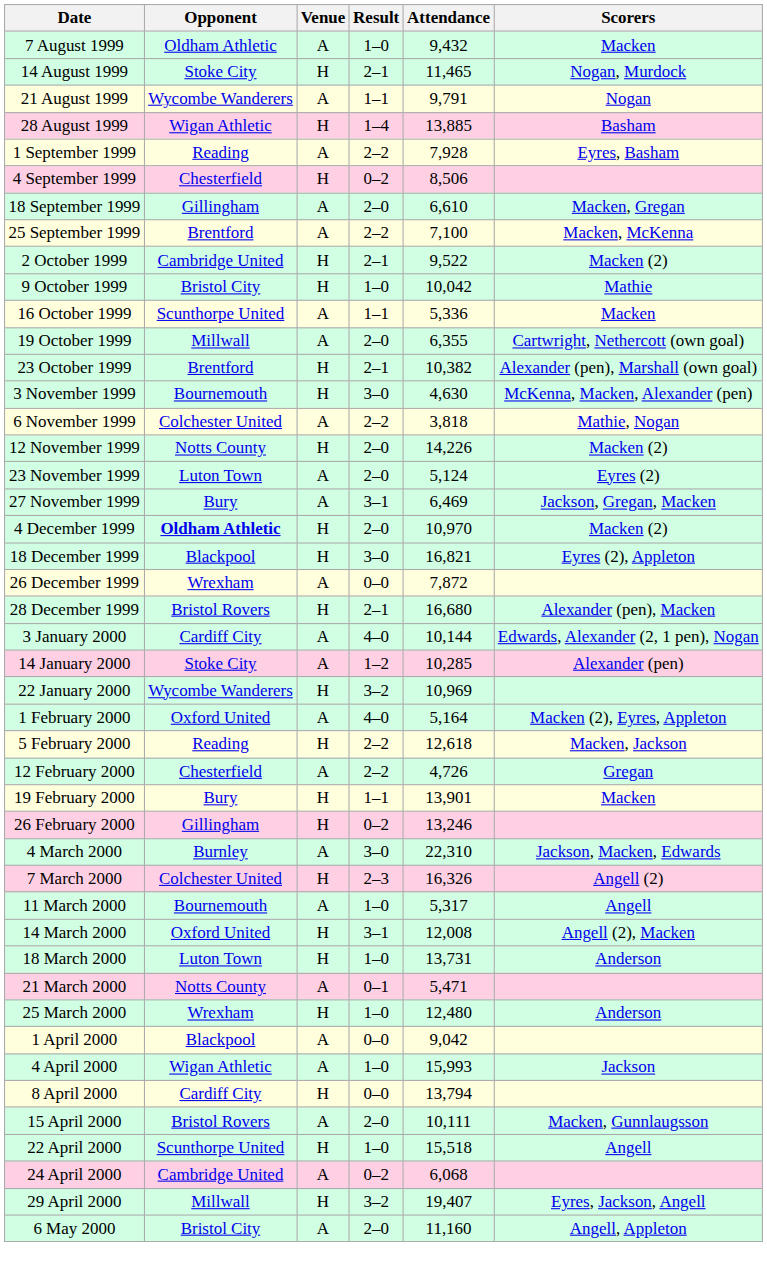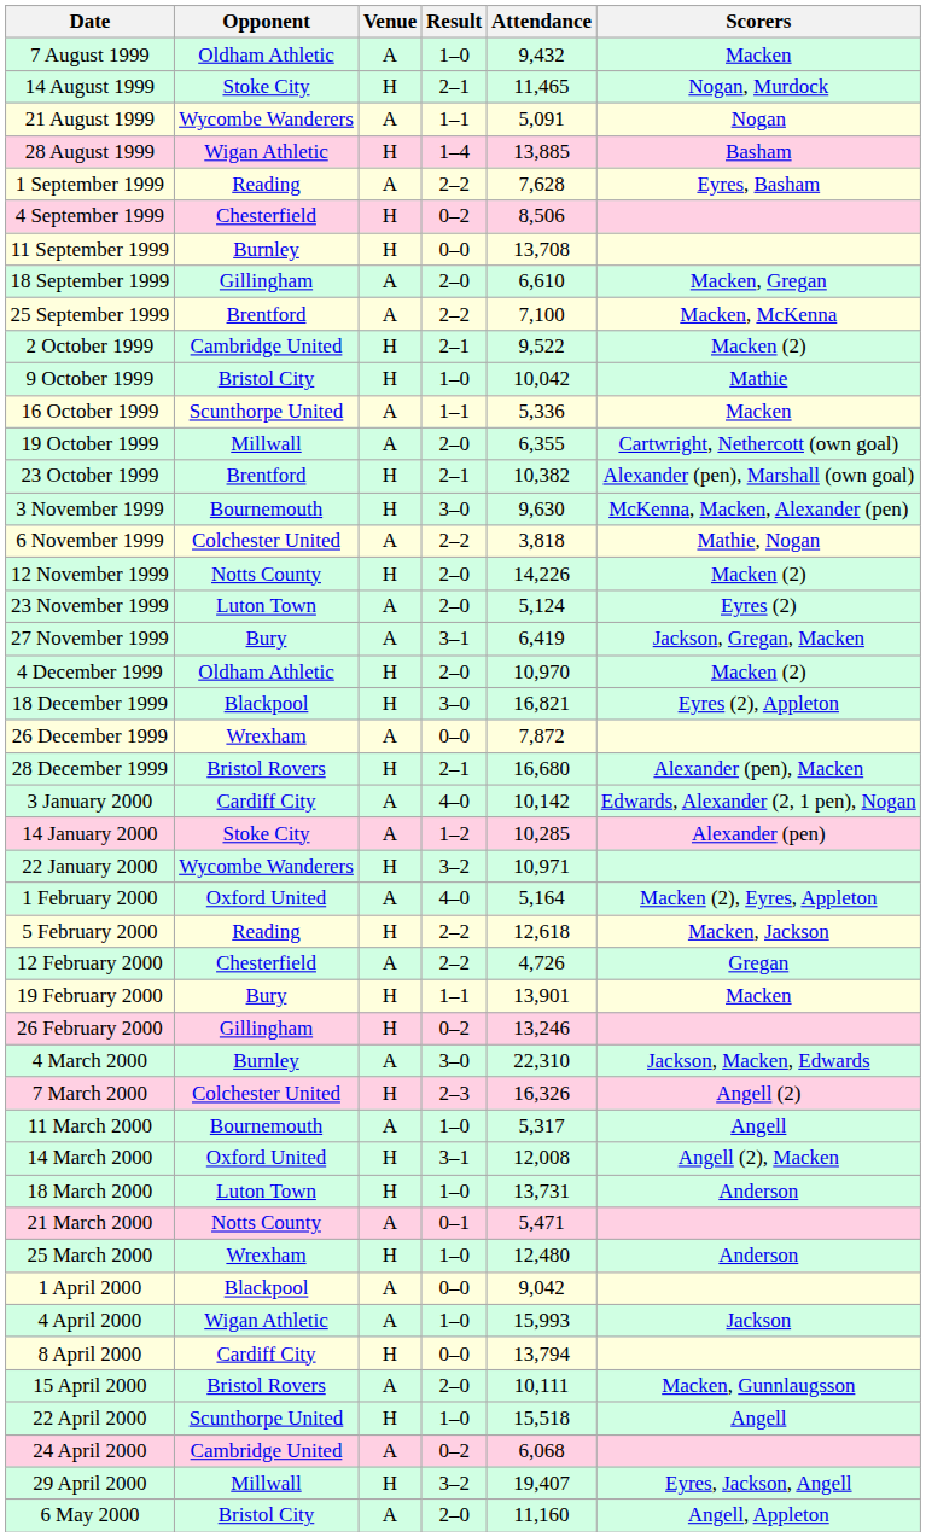 <table class="wikitable sortable" style="font-size:100%; text-align:center">
 <tr>
 <th>Date</th>
 <th>Opponent</th>
 <th>Venue</th>
 <th>Result</th>
 <th>Attendance</th>
 <th>Scorers</th>
 </tr>
 <tr style="background-color: #d0ffe3;">
 <td>7 August 1999</td>
 <td><a href='#'>Oldham Athletic</a></td>
 <td>A</td>
 <td>1–0</td>
 <td>9,432</td>
 <td><a href='#'>Macken</a></td>
 </tr>
 <tr style="background-color: #d0ffe3;">
 <td>14 August 1999</td>
 <td><a href='#'>Stoke City</a></td>
 <td>H</td>
 <td>2–1</td>
 <td>11,465</td>
 <td><a href='#'>Nogan</a>, <a href='#'>Murdock</a></td>
 </tr>
 <tr style="background-color: #ffffdd;">
 <td>21 August 1999</td>
 <td><a href='#'>Wycombe Wanderers</a></td>
 <td>A</td>
 <td>1–1</td>
-<td>9,791</td>
+<td>5,091</td>
 <td><a href='#'>Nogan</a></td>
 </tr>
 <tr style="background-color: #ffd0e3;">
 <td>28 August 1999</td>
 <td><a href='#'>Wigan Athletic</a></td>
 <td>H</td>
 <td>1–4</td>
 <td>13,885</td>
 <td><a href='#'>Basham</a></td>
 </tr>
 <tr style="background-color: #ffffdd;">
 <td>1 September 1999</td>
 <td><a href='#'>Reading</a></td>
 <td>A</td>
 <td>2–2</td>
-<td>7,928</td>
+<td>7,628</td>
 <td><a href='#'>Eyres</a>, <a href='#'>Basham</a></td>
 </tr>
 <tr style="background-color: #ffd0e3;">
 <td>4 September 1999</td>
 <td><a href='#'>Chesterfield</a></td>
 <td>H</td>
 <td>0–2</td>
 <td>8,506</td>
+<td></td>
+</tr>
+<tr style="background-color: #ffffdd;">
+<td>11 September 1999</td>
+<td><a href='#'>Burnley</a></td>
+<td>H</td>
+<td>0–0</td>
+<td>13,708</td>
 <td></td>
 </tr>
 <tr style="background-color: #d0ffe3;">
 <td>18 September 1999</td>
 <td><a href='#'>Gillingham</a></td>
 <td>A</td>
 <td>2–0</td>
 <td>6,610</td>
 <td><a href='#'>Macken</a>, <a href='#'>Gregan</a></td>
 </tr>
 <tr style="background-color: #ffffdd;">
 <td>25 September 1999</td>
 <td><a href='#'>Brentford</a></td>
 <td>A</td>
 <td>2–2</td>
 <td>7,100</td>
 <td><a href='#'>Macken</a>, <a href='#'>McKenna</a></td>
 </tr>
 <tr style="background-color: #d0ffe3;">
 <td>2 October 1999</td>
 <td><a href='#'>Cambridge United</a></td>
 <td>H</td>
 <td>2–1</td>
 <td>9,522</td>
 <td><a href='#'>Macken</a> (2)</td>
 </tr>
 <tr style="background-color: #d0ffe3;">
 <td>9 October 1999</td>
 <td><a href='#'>Bristol City</a></td>
 <td>H</td>
 <td>1–0</td>
 <td>10,042</td>
 <td><a href='#'>Mathie</a></td>
 </tr>
 <tr style="background-color: #ffffdd;">
 <td>16 October 1999</td>
 <td><a href='#'>Scunthorpe United</a></td>
 <td>A</td>
 <td>1–1</td>
 <td>5,336</td>
 <td><a href='#'>Macken</a></td>
 </tr>
 <tr style="background-color: #d0ffe3;">
 <td>19 October 1999</td>
 <td><a href='#'>Millwall</a></td>
 <td>A</td>
 <td>2–0</td>
 <td>6,355</td>
 <td><a href='#'>Cartwright</a>, <a href='#'>Nethercott</a> (own goal)</td>
 </tr>
 <tr style="background-color: #d0ffe3;">
 <td>23 October 1999</td>
 <td><a href='#'>Brentford</a></td>
 <td>H</td>
 <td>2–1</td>
 <td>10,382</td>
 <td><a href='#'>Alexander</a> (pen), <a href='#'>Marshall</a> (own goal)</td>
 </tr>
 <tr style="background-color: #d0ffe3;">
 <td>3 November 1999</td>
 <td><a href='#'>Bournemouth</a></td>
 <td>H</td>
 <td>3–0</td>
-<td>4,630</td>
+<td>9,630</td>
 <td><a href='#'>McKenna</a>, <a href='#'>Macken</a>, <a href='#'>Alexander</a> (pen)</td>
 </tr>
 <tr style="background-color: #ffffdd;">
 <td>6 November 1999</td>
 <td><a href='#'>Colchester United</a></td>
 <td>A</td>
 <td>2–2</td>
 <td>3,818</td>
 <td><a href='#'>Mathie</a>, <a href='#'>Nogan</a></td>
 </tr>
 <tr style="background-color: #d0ffe3;">
 <td>12 November 1999</td>
 <td><a href='#'>Notts County</a></td>
 <td>H</td>
 <td>2–0</td>
 <td>14,226</td>
 <td><a href='#'>Macken</a> (2)</td>
 </tr>
 <tr style="background-color: #d0ffe3;">
 <td>23 November 1999</td>
 <td><a href='#'>Luton Town</a></td>
 <td>A</td>
 <td>2–0</td>
 <td>5,124</td>
 <td><a href='#'>Eyres</a> (2)</td>
 </tr>
 <tr style="background-color: #d0ffe3;">
 <td>27 November 1999</td>
 <td><a href='#'>Bury</a></td>
 <td>A</td>
 <td>3–1</td>
-<td>6,469</td>
+<td>6,419</td>
 <td><a href='#'>Jackson</a>, <a href='#'>Gregan</a>, <a href='#'>Macken</a></td>
 </tr>
 <tr style="background-color: #d0ffe3;">
 <td>4 December 1999</td>
-<td><strong><a href='#'>Oldham Athletic</a></strong></td>
+<td><a href='#'>Oldham Athletic</a></td>
 <td>H</td>
 <td>2–0</td>
 <td>10,970</td>
 <td><a href='#'>Macken</a> (2)</td>
 </tr>
 <tr style="background-color: #d0ffe3;">
 <td>18 December 1999</td>
 <td><a href='#'>Blackpool</a></td>
 <td>H</td>
 <td>3–0</td>
 <td>16,821</td>
 <td><a href='#'>Eyres</a> (2), <a href='#'>Appleton</a></td>
 </tr>
 <tr style="background-color: #ffffdd;">
 <td>26 December 1999</td>
 <td><a href='#'>Wrexham</a></td>
 <td>A</td>
 <td>0–0</td>
 <td>7,872</td>
 <td></td>
 </tr>
 <tr style="background-color: #d0ffe3;">
 <td>28 December 1999</td>
 <td><a href='#'>Bristol Rovers</a></td>
 <td>H</td>
 <td>2–1</td>
 <td>16,680</td>
 <td><a href='#'>Alexander</a> (pen), <a href='#'>Macken</a></td>
 </tr>
 <tr style="background-color: #d0ffe3;">
 <td>3 January 2000</td>
 <td><a href='#'>Cardiff City</a></td>
 <td>A</td>
 <td>4–0</td>
-<td>10,144</td>
+<td>10,142</td>
 <td><a href='#'>Edwards</a>, <a href='#'>Alexander</a> (2, 1 pen), <a href='#'>Nogan</a></td>
 </tr>
 <tr style="background-color: #ffd0e3;">
 <td>14 January 2000</td>
 <td><a href='#'>Stoke City</a></td>
 <td>A</td>
 <td>1–2</td>
 <td>10,285</td>
 <td><a href='#'>Alexander</a> (pen)</td>
 </tr>
 <tr style="background-color: #d0ffe3;">
 <td>22 January 2000</td>
 <td><a href='#'>Wycombe Wanderers</a></td>
 <td>H</td>
 <td>3–2</td>
-<td>10,969</td>
+<td>10,971</td>
 <td></td>
 </tr>
 <tr style="background-color: #d0ffe3;">
 <td>1 February 2000</td>
 <td><a href='#'>Oxford United</a></td>
 <td>A</td>
 <td>4–0</td>
 <td>5,164</td>
 <td><a href='#'>Macken</a> (2), <a href='#'>Eyres</a>, <a href='#'>Appleton</a></td>
 </tr>
 <tr style="background-color: #ffffdd;">
 <td>5 February 2000</td>
 <td><a href='#'>Reading</a></td>
 <td>H</td>
 <td>2–2</td>
 <td>12,618</td>
 <td><a href='#'>Macken</a>, <a href='#'>Jackson</a></td>
 </tr>
 <tr style="background-color: #d0ffe3;">
 <td>12 February 2000</td>
 <td><a href='#'>Chesterfield</a></td>
 <td>A</td>
 <td>2–2</td>
 <td>4,726</td>
 <td><a href='#'>Gregan</a></td>
 </tr>
 <tr style="background-color: #ffffdd;">
 <td>19 February 2000</td>
 <td><a href='#'>Bury</a></td>
 <td>H</td>
 <td>1–1</td>
 <td>13,901</td>
 <td><a href='#'>Macken</a></td>
 </tr>
 <tr style="background-color: #ffd0e3;">
 <td>26 February 2000</td>
 <td><a href='#'>Gillingham</a></td>
 <td>H</td>
 <td>0–2</td>
 <td>13,246</td>
 <td></td>
 </tr>
 <tr style="background-color: #d0ffe3;">
 <td>4 March 2000</td>
 <td><a href='#'>Burnley</a></td>
 <td>A</td>
 <td>3–0</td>
 <td>22,310</td>
 <td><a href='#'>Jackson</a>, <a href='#'>Macken</a>, <a href='#'>Edwards</a></td>
 </tr>
 <tr style="background-color: #ffd0e3;">
 <td>7 March 2000</td>
 <td><a href='#'>Colchester United</a></td>
 <td>H</td>
 <td>2–3</td>
 <td>16,326</td>
 <td><a href='#'>Angell</a> (2)</td>
 </tr>
 <tr style="background-color: #d0ffe3;">
 <td>11 March 2000</td>
 <td><a href='#'>Bournemouth</a></td>
 <td>A</td>
 <td>1–0</td>
 <td>5,317</td>
 <td><a href='#'>Angell</a></td>
 </tr>
 <tr style="background-color: #d0ffe3;">
 <td>14 March 2000</td>
 <td><a href='#'>Oxford United</a></td>
 <td>H</td>
 <td>3–1</td>
 <td>12,008</td>
 <td><a href='#'>Angell</a> (2), <a href='#'>Macken</a></td>
 </tr>
 <tr style="background-color: #d0ffe3;">
 <td>18 March 2000</td>
 <td><a href='#'>Luton Town</a></td>
 <td>H</td>
 <td>1–0</td>
 <td>13,731</td>
 <td><a href='#'>Anderson</a></td>
 </tr>
 <tr style="background-color: #ffd0e3;">
 <td>21 March 2000</td>
 <td><a href='#'>Notts County</a></td>
 <td>A</td>
 <td>0–1</td>
 <td>5,471</td>
 <td></td>
 </tr>
 <tr style="background-color: #d0ffe3;">
 <td>25 March 2000</td>
 <td><a href='#'>Wrexham</a></td>
 <td>H</td>
 <td>1–0</td>
 <td>12,480</td>
 <td><a href='#'>Anderson</a></td>
 </tr>
 <tr style="background-color: #ffffdd;">
 <td>1 April 2000</td>
 <td><a href='#'>Blackpool</a></td>
 <td>A</td>
 <td>0–0</td>
 <td>9,042</td>
 <td></td>
 </tr>
 <tr style="background-color: #d0ffe3;">
 <td>4 April 2000</td>
 <td><a href='#'>Wigan Athletic</a></td>
 <td>A</td>
 <td>1–0</td>
 <td>15,993</td>
 <td><a href='#'>Jackson</a></td>
 </tr>
 <tr style="background-color: #ffffdd;">
 <td>8 April 2000</td>
 <td><a href='#'>Cardiff City</a></td>
 <td>H</td>
 <td>0–0</td>
 <td>13,794</td>
 <td></td>
 </tr>
 <tr style="background-color: #d0ffe3;">
 <td>15 April 2000</td>
 <td><a href='#'>Bristol Rovers</a></td>
 <td>A</td>
 <td>2–0</td>
 <td>10,111</td>
 <td><a href='#'>Macken</a>, <a href='#'>Gunnlaugsson</a></td>
 </tr>
 <tr style="background-color: #d0ffe3;">
 <td>22 April 2000</td>
 <td><a href='#'>Scunthorpe United</a></td>
 <td>H</td>
 <td>1–0</td>
 <td>15,518</td>
 <td><a href='#'>Angell</a></td>
 </tr>
 <tr style="background-color: #ffd0e3;">
 <td>24 April 2000</td>
 <td><a href='#'>Cambridge United</a></td>
 <td>A</td>
 <td>0–2</td>
 <td>6,068</td>
 <td></td>
 </tr>
 <tr style="background-color: #d0ffe3;">
 <td>29 April 2000</td>
 <td><a href='#'>Millwall</a></td>
 <td>H</td>
 <td>3–2</td>
 <td>19,407</td>
 <td><a href='#'>Eyres</a>, <a href='#'>Jackson</a>, <a href='#'>Angell</a></td>
 </tr>
 <tr style="background-color: #d0ffe3;">
 <td>6 May 2000</td>
 <td><a href='#'>Bristol City</a></td>
 <td>A</td>
 <td>2–0</td>
 <td>11,160</td>
 <td><a href='#'>Angell</a>, <a href='#'>Appleton</a></td>
 </tr>
 </table>
